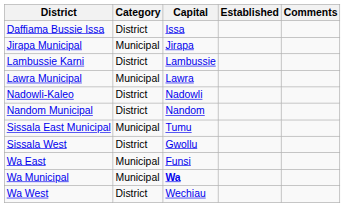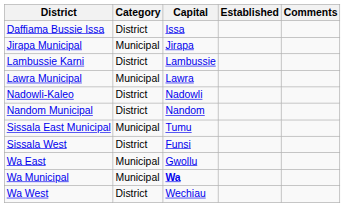 <table class="wikitable sortable">
 <tr>
 <th>District</th>
 <th>Category</th>
 <th>Capital</th>
 <th>Established</th>
 <th>Comments</th>
 </tr>
 <tr>
 <td><a href='#'>Daffiama Bussie Issa</a></td>
 <td>District</td>
 <td><a href='#'>Issa</a></td>
 <td></td>
 <td></td>
 </tr>
 <tr>
 <td><a href='#'>Jirapa Municipal</a></td>
 <td>Municipal</td>
 <td><a href='#'>Jirapa</a></td>
 <td></td>
 <td></td>
 </tr>
 <tr>
 <td><a href='#'>Lambussie Karni</a></td>
 <td>District</td>
 <td><a href='#'>Lambussie</a></td>
 <td></td>
 <td></td>
 </tr>
 <tr>
 <td><a href='#'>Lawra Municipal</a></td>
 <td>Municipal</td>
 <td><a href='#'>Lawra</a></td>
 <td></td>
 <td></td>
 </tr>
 <tr>
 <td><a href='#'>Nadowli-Kaleo</a></td>
 <td>District</td>
 <td><a href='#'>Nadowli</a></td>
 <td></td>
 <td></td>
 </tr>
 <tr>
 <td><a href='#'>Nandom Municipal</a></td>
 <td>District</td>
 <td><a href='#'>Nandom</a></td>
 <td></td>
 <td></td>
 </tr>
 <tr>
 <td><a href='#'>Sissala East Municipal</a></td>
 <td>Municipal</td>
 <td><a href='#'>Tumu</a></td>
 <td></td>
 <td></td>
 </tr>
 <tr>
 <td><a href='#'>Sissala West</a></td>
 <td>District</td>
-<td><a href='#'>Gwollu</a></td>
+<td><a href='#'>Funsi</a></td>
 <td></td>
 <td></td>
 </tr>
 <tr>
 <td><a href='#'>Wa East</a></td>
 <td>Municipal</td>
-<td><a href='#'>Funsi</a></td>
+<td><a href='#'>Gwollu</a></td>
 <td></td>
 <td></td>
 </tr>
 <tr>
 <td><a href='#'>Wa Municipal</a></td>
 <td>Municipal</td>
 <td><strong><a href='#'>Wa</a></strong></td>
 <td></td>
 <td></td>
 </tr>
 <tr>
 <td><a href='#'>Wa West</a></td>
 <td>District</td>
 <td><a href='#'>Wechiau</a></td>
 <td></td>
 <td></td>
 </tr>
 </table>
